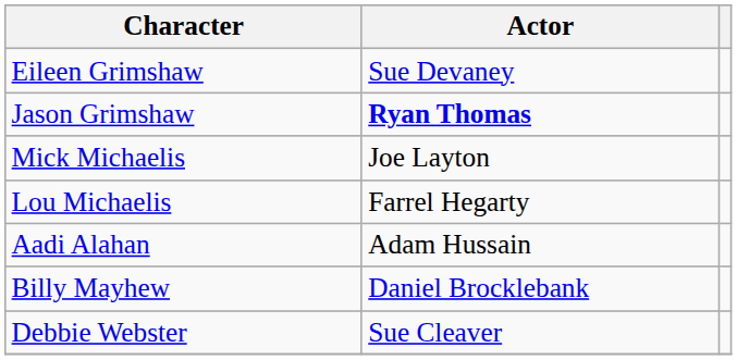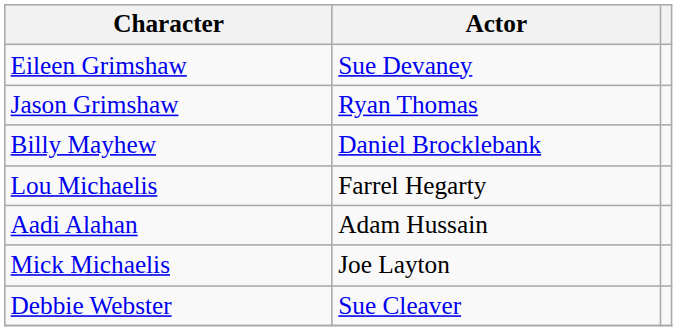 <table class="wikitable">
 <tr>
 <th style="width:200px;" scope="col">Character</th>
 <th style="width:200px;">Actor</th>
 <th></th>
 </tr>
 <tr>
 <td><a href='#'>Eileen Grimshaw</a></td>
 <td><a href='#'>Sue Devaney</a></td>
 <td align="center"></td>
 </tr>
 <tr>
 <td><a href='#'>Jason Grimshaw</a></td>
-<td><strong><a href='#'>Ryan Thomas</a></strong></td>
+<td><a href='#'>Ryan Thomas</a></td>
 <td align="center"></td>
 </tr>
 <tr>
-<td><a href='#'>Mick Michaelis</a></td>
-<td>Joe Layton</td>
+<td><a href='#'>Billy Mayhew</a></td>
+<td><a href='#'>Daniel Brocklebank</a></td>
 <td align="center"></td>
 </tr>
 <tr>
 <td><a href='#'>Lou Michaelis</a></td>
 <td>Farrel Hegarty</td>
 <td align="center"></td>
 </tr>
 <tr>
 <td><a href='#'>Aadi Alahan</a></td>
 <td>Adam Hussain</td>
 <td align="center"></td>
 </tr>
 <tr>
-<td><a href='#'>Billy Mayhew</a></td>
-<td><a href='#'>Daniel Brocklebank</a></td>
+<td><a href='#'>Mick Michaelis</a></td>
+<td>Joe Layton</td>
 <td align="center"></td>
 </tr>
 <tr>
 <td><a href='#'>Debbie Webster</a></td>
 <td><a href='#'>Sue Cleaver</a></td>
 <td align="center"></td>
 </tr>
 <tr>
 </tr>
 </table>
